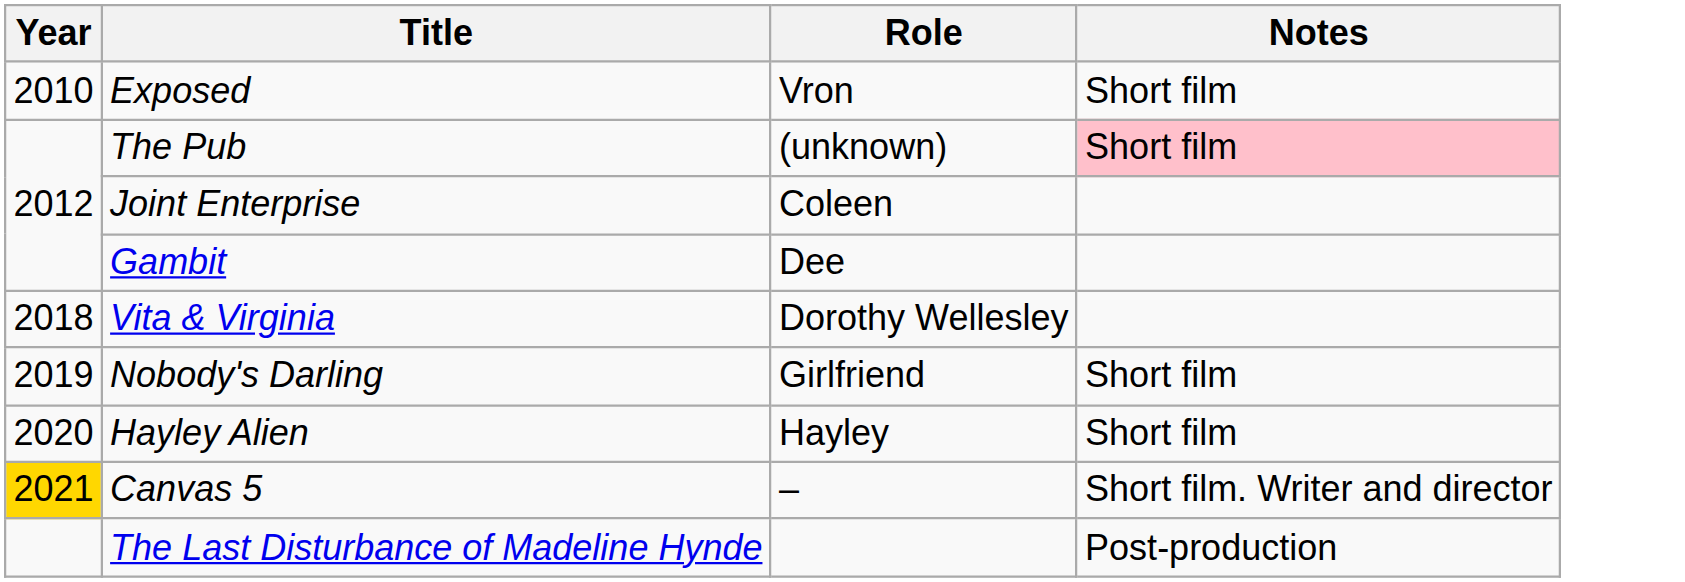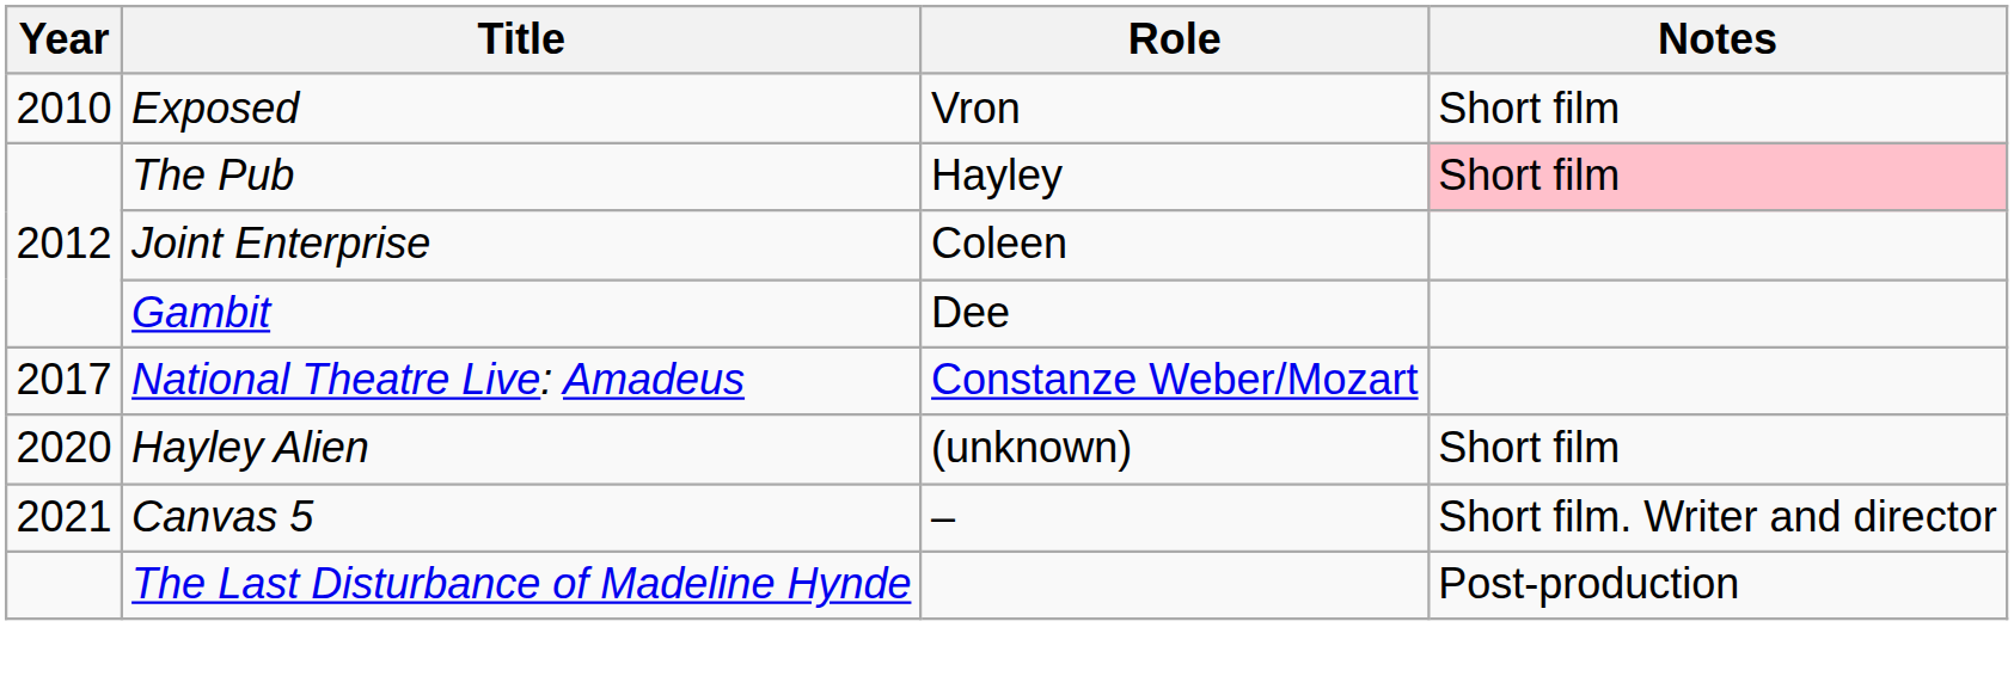 <table class="wikitable sortable">
 <tr>
 <th>Year</th>
 <th>Title</th>
 <th>Role</th>
 <th class="unsortable">Notes</th>
 </tr>
 <tr>
 <td>2010</td>
 <td><em>Exposed</em></td>
 <td>Vron</td>
 <td>Short film</td>
 </tr>
 <tr>
 <td rowspan="3">2012</td>
 <td><em>The Pub</em></td>
-<td>(unknown)</td>
+<td>Hayley</td>
 <td style="background: pink;">Short film</td>
 </tr>
 <tr>
 <td><em>Joint Enterprise</em></td>
 <td>Coleen</td>
 <td></td>
 </tr>
 <tr>
 <td><em><a href='#'>Gambit</a></em></td>
 <td>Dee</td>
 <td></td>
 </tr>
 <tr>
-<td>2018</td>
-<td><em><a href='#'>Vita & Virginia</a></em></td>
-<td>Dorothy Wellesley</td>
+<td>2017</td>
+<td><em><a href='#'>National Theatre Live</a>: <a href='#'>Amadeus</a></em></td>
+<td><a href='#'>Constanze Weber/Mozart</a></td>
 <td></td>
-</tr>
-<tr>
-<td>2019</td>
-<td><em>Nobody's Darling</em></td>
-<td>Girlfriend</td>
-<td>Short film</td>
 </tr>
 <tr>
 <td>2020</td>
 <td><em>Hayley Alien</em></td>
-<td>Hayley</td>
+<td>(unknown)</td>
 <td>Short film</td>
 </tr>
 <tr>
-<td style="background: gold;">2021</td>
+<td>2021</td>
 <td><em>Canvas 5</em></td>
 <td>–</td>
 <td>Short film. Writer and director</td>
 </tr>
 <tr>
 <td></td>
 <td><em><a href='#'>The Last Disturbance of Madeline Hynde</a></em></td>
 <td></td>
 <td>Post-production</td>
 </tr>
 </table>
